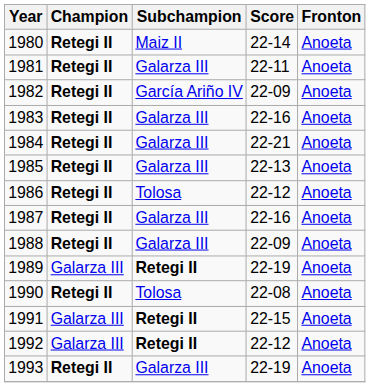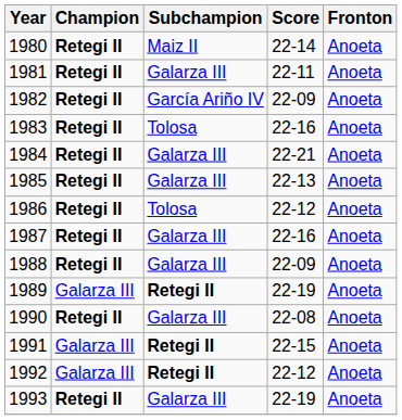 <table class="wikitable">
 <tr>
 <th>Year</th>
 <th>Champion</th>
 <th>Subchampion</th>
 <th>Score</th>
 <th>Fronton</th>
 </tr>
 <tr>
 <td>1980</td>
 <td><strong>Retegi II</strong></td>
 <td><a href='#'>Maiz II</a></td>
 <td>22-14</td>
 <td><a href='#'>Anoeta</a></td>
 </tr>
 <tr>
 <td>1981</td>
 <td><strong>Retegi II</strong></td>
 <td><a href='#'>Galarza III</a></td>
 <td>22-11</td>
 <td><a href='#'>Anoeta</a></td>
 </tr>
 <tr>
 <td>1982</td>
 <td><strong>Retegi II</strong></td>
 <td><a href='#'>García Ariño IV</a></td>
 <td>22-09</td>
 <td><a href='#'>Anoeta</a></td>
 </tr>
 <tr>
 <td>1983</td>
 <td><strong>Retegi II</strong></td>
-<td><a href='#'>Galarza III</a></td>
+<td><a href='#'>Tolosa</a></td>
 <td>22-16</td>
 <td><a href='#'>Anoeta</a></td>
 </tr>
 <tr>
 <td>1984</td>
 <td><strong>Retegi II</strong></td>
 <td><a href='#'>Galarza III</a></td>
 <td>22-21</td>
 <td><a href='#'>Anoeta</a></td>
 </tr>
 <tr>
 <td>1985</td>
 <td><strong>Retegi II</strong></td>
 <td><a href='#'>Galarza III</a></td>
 <td>22-13</td>
 <td><a href='#'>Anoeta</a></td>
 </tr>
 <tr>
 <td>1986</td>
 <td><strong>Retegi II</strong></td>
 <td><a href='#'>Tolosa</a></td>
 <td>22-12</td>
 <td><a href='#'>Anoeta</a></td>
 </tr>
 <tr>
 <td>1987</td>
 <td><strong>Retegi II</strong></td>
 <td><a href='#'>Galarza III</a></td>
 <td>22-16</td>
 <td><a href='#'>Anoeta</a></td>
 </tr>
 <tr>
 <td>1988</td>
 <td><strong>Retegi II</strong></td>
 <td><a href='#'>Galarza III</a></td>
 <td>22-09</td>
 <td><a href='#'>Anoeta</a></td>
 </tr>
 <tr>
 <td>1989</td>
 <td><a href='#'>Galarza III</a></td>
 <td><strong>Retegi II</strong></td>
 <td>22-19</td>
 <td><a href='#'>Anoeta</a></td>
 </tr>
 <tr>
 <td>1990</td>
 <td><strong>Retegi II</strong></td>
-<td><a href='#'>Tolosa</a></td>
+<td><a href='#'>Galarza III</a></td>
 <td>22-08</td>
 <td><a href='#'>Anoeta</a></td>
 </tr>
 <tr>
 <td>1991</td>
 <td><a href='#'>Galarza III</a></td>
 <td><strong>Retegi II</strong></td>
 <td>22-15</td>
 <td><a href='#'>Anoeta</a></td>
 </tr>
 <tr>
 <td>1992</td>
 <td><a href='#'>Galarza III</a></td>
 <td><strong>Retegi II</strong></td>
 <td>22-12</td>
 <td><a href='#'>Anoeta</a></td>
 </tr>
 <tr>
 <td>1993</td>
 <td><strong>Retegi II</strong></td>
 <td><a href='#'>Galarza III</a></td>
 <td>22-19</td>
 <td><a href='#'>Anoeta</a></td>
 </tr>
 <tr>
 </tr>
 </table>
